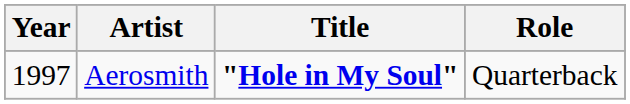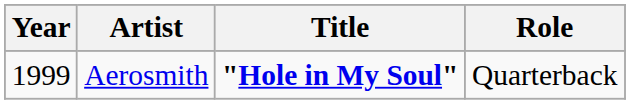 <table class="wikitable sortable">
 <tr>
 <th>Year</th>
 <th>Artist</th>
 <th>Title</th>
 <th>Role</th>
 </tr>
 <tr>
-<td>1997</td>
+<td>1999</td>
 <td><a href='#'>Aerosmith</a></td>
 <td><strong>"<a href='#'>Hole in My Soul</a>"</strong></td>
 <td>Quarterback</td>
 </tr>
 </table>
